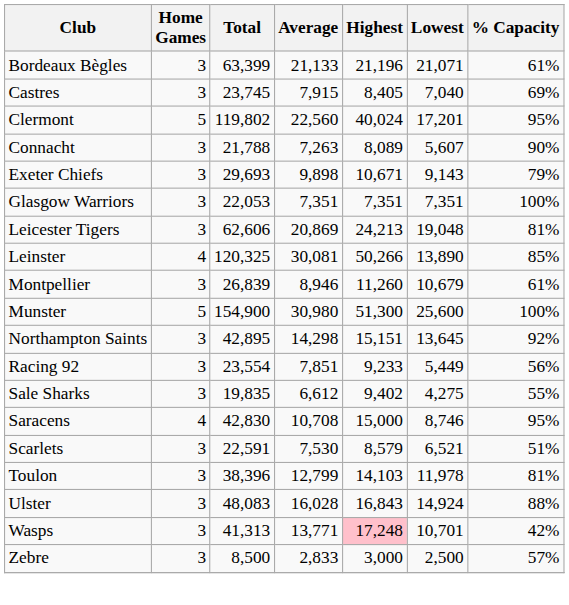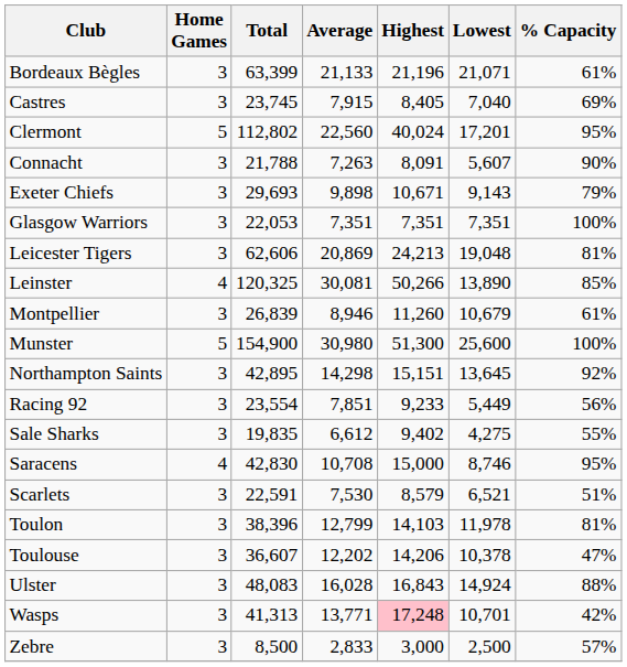 <table class="wikitable sortable" style="text-align:right">
 <tr>
 <th>Club</th>
 <th>Home<br>Games</th>
 <th>Total</th>
 <th>Average</th>
 <th>Highest</th>
 <th>Lowest</th>
 <th>% Capacity</th>
 </tr>
 <tr>
 <td style="text-align:left"> Bordeaux Bègles</td>
 <td>3</td>
 <td>63,399</td>
 <td>21,133</td>
 <td>21,196</td>
 <td>21,071</td>
 <td>61%</td>
 </tr>
 <tr>
 <td style="text-align:left"> Castres</td>
 <td>3</td>
 <td>23,745</td>
 <td>7,915</td>
 <td>8,405</td>
 <td>7,040</td>
 <td>69%</td>
 </tr>
 <tr>
 <td style="text-align:left"> Clermont</td>
 <td>5</td>
-<td>119,802</td>
+<td>112,802</td>
 <td>22,560</td>
 <td>40,024</td>
 <td>17,201</td>
 <td>95%</td>
 </tr>
 <tr>
 <td style="text-align:left"> Connacht</td>
 <td>3</td>
 <td>21,788</td>
 <td>7,263</td>
-<td>8,089</td>
+<td>8,091</td>
 <td>5,607</td>
 <td>90%</td>
 </tr>
 <tr>
 <td style="text-align:left"> Exeter Chiefs</td>
 <td>3</td>
 <td>29,693</td>
 <td>9,898</td>
 <td>10,671</td>
 <td>9,143</td>
 <td>79%</td>
 </tr>
 <tr>
 <td style="text-align:left"> Glasgow Warriors</td>
 <td>3</td>
 <td>22,053</td>
 <td>7,351</td>
 <td>7,351</td>
 <td>7,351</td>
 <td>100%</td>
 </tr>
 <tr>
 <td style="text-align:left"> Leicester Tigers</td>
 <td>3</td>
 <td>62,606</td>
 <td>20,869</td>
 <td>24,213</td>
 <td>19,048</td>
 <td>81%</td>
 </tr>
 <tr>
 <td style="text-align:left"> Leinster</td>
 <td>4</td>
 <td>120,325</td>
 <td>30,081</td>
 <td>50,266</td>
 <td>13,890</td>
 <td>85%</td>
 </tr>
 <tr>
 <td style="text-align:left"> Montpellier</td>
 <td>3</td>
 <td>26,839</td>
 <td>8,946</td>
 <td>11,260</td>
 <td>10,679</td>
 <td>61%</td>
 </tr>
 <tr>
 <td style="text-align:left"> Munster</td>
 <td>5</td>
 <td>154,900</td>
 <td>30,980</td>
 <td>51,300</td>
 <td>25,600</td>
 <td>100%</td>
 </tr>
 <tr>
 <td style="text-align:left"> Northampton Saints</td>
 <td>3</td>
 <td>42,895</td>
 <td>14,298</td>
 <td>15,151</td>
 <td>13,645</td>
 <td>92%</td>
 </tr>
 <tr>
 <td style="text-align:left"> Racing 92</td>
 <td>3</td>
 <td>23,554</td>
 <td>7,851</td>
 <td>9,233</td>
 <td>5,449</td>
 <td>56%</td>
 </tr>
 <tr>
 <td style="text-align:left"> Sale Sharks</td>
 <td>3</td>
 <td>19,835</td>
 <td>6,612</td>
 <td>9,402</td>
 <td>4,275</td>
 <td>55%</td>
 </tr>
 <tr>
 <td style="text-align:left"> Saracens</td>
 <td>4</td>
 <td>42,830</td>
 <td>10,708</td>
 <td>15,000</td>
 <td>8,746</td>
 <td>95%</td>
 </tr>
 <tr>
 <td style="text-align:left"> Scarlets</td>
 <td>3</td>
 <td>22,591</td>
 <td>7,530</td>
 <td>8,579</td>
 <td>6,521</td>
 <td>51%</td>
 </tr>
 <tr>
 <td style="text-align:left"> Toulon</td>
 <td>3</td>
 <td>38,396</td>
 <td>12,799</td>
 <td>14,103</td>
 <td>11,978</td>
 <td>81%</td>
 </tr>
 <tr>
+<td style="text-align:left"> Toulouse</td>
+<td>3</td>
+<td>36,607</td>
+<td>12,202</td>
+<td>14,206</td>
+<td>10,378</td>
+<td>47%</td>
+</tr>
+<tr>
 <td style="text-align:left"> Ulster</td>
 <td>3</td>
 <td>48,083</td>
 <td>16,028</td>
 <td>16,843</td>
 <td>14,924</td>
 <td>88%</td>
 </tr>
 <tr>
 <td style="text-align:left"> Wasps</td>
 <td>3</td>
 <td>41,313</td>
 <td>13,771</td>
 <td style="background: pink;">17,248</td>
 <td>10,701</td>
 <td>42%</td>
 </tr>
 <tr>
 <td style="text-align:left"> Zebre</td>
 <td>3</td>
 <td>8,500</td>
 <td>2,833</td>
 <td>3,000</td>
 <td>2,500</td>
 <td>57%</td>
 </tr>
 <tr>
 </tr>
 </table>
